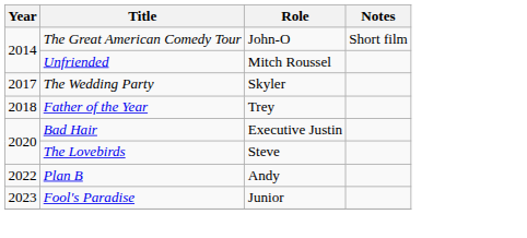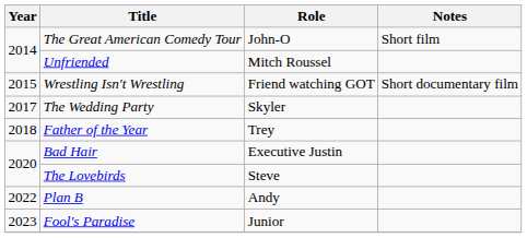 <table class="wikitable sortable">
 <tr>
 <th>Year</th>
 <th>Title</th>
 <th>Role</th>
 <th class="unsortable">Notes</th>
 </tr>
 <tr>
 <td rowspan="2">2014</td>
 <td><em>The Great American Comedy Tour</em></td>
 <td>John-O</td>
 <td>Short film</td>
 </tr>
 <tr>
 <td><em><a href='#'>Unfriended</a></em></td>
 <td>Mitch Roussel</td>
 <td></td>
+</tr>
+<tr>
+<td>2015</td>
+<td><em>Wrestling Isn't Wrestling</em></td>
+<td>Friend watching GOT</td>
+<td>Short documentary film</td>
 </tr>
 <tr>
 <td>2017</td>
 <td><em>The Wedding Party</em></td>
 <td>Skyler</td>
 <td></td>
 </tr>
 <tr>
 <td>2018</td>
 <td><em><a href='#'>Father of the Year</a></em></td>
 <td>Trey</td>
 <td></td>
 </tr>
 <tr>
 <td rowspan="2">2020</td>
 <td><em><a href='#'>Bad Hair</a></em></td>
 <td>Executive Justin</td>
 <td></td>
 </tr>
 <tr>
 <td><em><a href='#'>The Lovebirds</a></em></td>
 <td>Steve</td>
 <td></td>
 </tr>
 <tr>
 <td>2022</td>
 <td><em><a href='#'>Plan B</a></em></td>
 <td>Andy</td>
 <td></td>
 </tr>
 <tr>
 <td>2023</td>
 <td><em><a href='#'>Fool's Paradise</a></em></td>
 <td>Junior</td>
 <td></td>
 </tr>
 <tr>
 </tr>
 </table>
